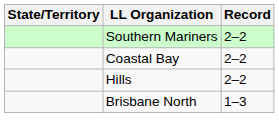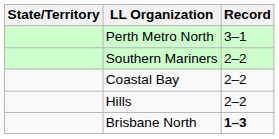 <table class="wikitable">
 <tr>
 <th>State/Territory</th>
 <th>LL Organization</th>
 <th>Record</th>
+</tr>
+<tr bgcolor="ccffcc">
+<td><strong></strong></td>
+<td>Perth Metro North</td>
+<td>3–1</td>
 </tr>
 <tr bgcolor="ccffcc">
 <td><strong></strong></td>
 <td>Southern Mariners</td>
 <td>2–2</td>
 </tr>
 <tr>
 <td><strong></strong></td>
 <td>Coastal Bay</td>
 <td>2–2</td>
 </tr>
 <tr>
 <td><strong></strong></td>
 <td>Hills</td>
 <td>2–2</td>
 </tr>
 <tr>
 <td><strong></strong></td>
 <td>Brisbane North</td>
-<td>1–3</td>
+<td><strong>1–3</strong></td>
 </tr>
 </table>
